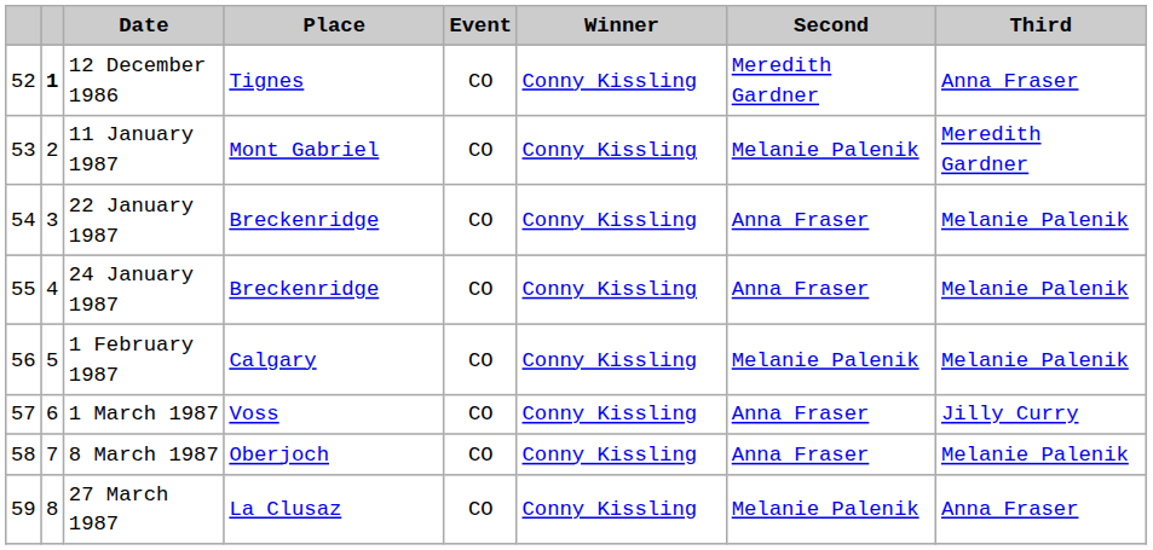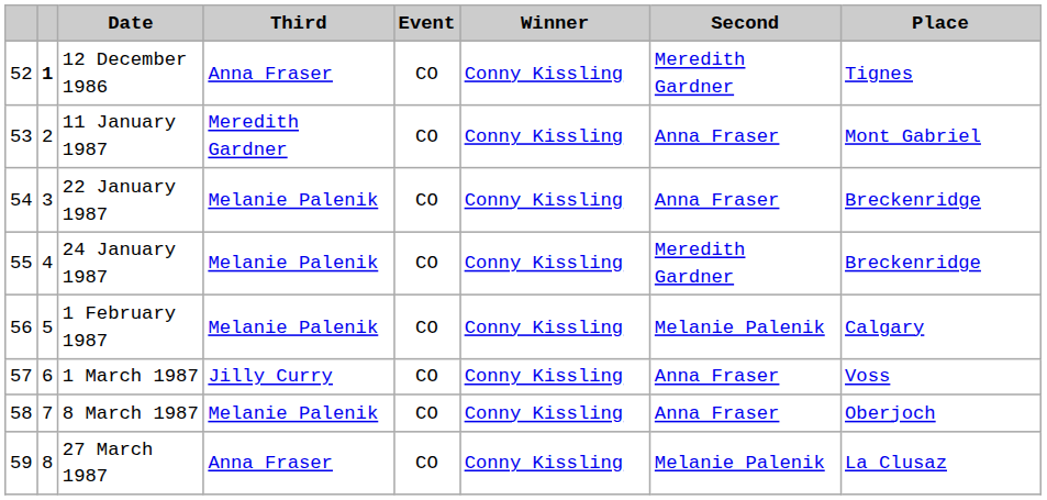 <table class="wikitable plainrowheaders" style="background:#fff; font-size:86%; line-height:16px; border:grey solid 1px; border-collapse:collapse;">
 <tr style="background:#ccc; text-align:center;">
 <th scope="col" style="background:#ccc; width=20 px;"></th>
 <th scope="col" style="background:#ccc; width=30 px;"></th>
 <th scope="col" style="background:#ccc; width:120px;">Date</th>
-<th scope="col" style="background:#ccc; width:160px;">Place</th>
+<th scope="col" style="background:#ccc; width:185px;">Third</th>
 <th scope="col" style="background:#ccc; width:15px;">Event</th>
 <th scope="col" style="background:#ccc; width:185px;">Winner</th>
 <th scope="col" style="background:#ccc; width:185px;">Second</th>
-<th scope="col" style="background:#ccc; width:185px;">Third</th>
+<th scope="col" style="background:#ccc; width:160px;">Place</th>
 </tr>
 <tr>
 <td align=center>52</td>
 <td align=center><strong>1</strong></td>
 <td>12 December 1986</td>
-<td> <a href='#'>Tignes</a></td>
+<td> <a href='#'>Anna Fraser</a></td>
 <td align=center>CO</td>
 <td> <a href='#'>Conny Kissling</a></td>
 <td> <a href='#'>Meredith Gardner</a></td>
-<td> <a href='#'>Anna Fraser</a></td>
+<td> <a href='#'>Tignes</a></td>
 </tr>
 <tr>
 <td align=center>53</td>
 <td align=center>2</td>
 <td>11 January 1987</td>
-<td> <a href='#'>Mont Gabriel</a></td>
+<td> <a href='#'>Meredith Gardner</a></td>
 <td align=center>CO</td>
 <td> <a href='#'>Conny Kissling</a></td>
-<td> <a href='#'>Melanie Palenik</a></td>
-<td> <a href='#'>Meredith Gardner</a></td>
+<td> <a href='#'>Anna Fraser</a></td>
+<td> <a href='#'>Mont Gabriel</a></td>
 </tr>
 <tr>
 <td align=center>54</td>
 <td align=center>3</td>
 <td>22 January 1987</td>
-<td> <a href='#'>Breckenridge</a></td>
+<td> <a href='#'>Melanie Palenik</a></td>
 <td align=center>CO</td>
 <td> <a href='#'>Conny Kissling</a></td>
 <td> <a href='#'>Anna Fraser</a></td>
-<td> <a href='#'>Melanie Palenik</a></td>
+<td> <a href='#'>Breckenridge</a></td>
 </tr>
 <tr>
 <td align=center>55</td>
 <td align=center>4</td>
 <td>24 January 1987</td>
-<td> <a href='#'>Breckenridge</a></td>
+<td> <a href='#'>Melanie Palenik</a></td>
 <td align=center>CO</td>
 <td> <a href='#'>Conny Kissling</a></td>
-<td> <a href='#'>Anna Fraser</a></td>
-<td> <a href='#'>Melanie Palenik</a></td>
+<td> <a href='#'>Meredith Gardner</a></td>
+<td> <a href='#'>Breckenridge</a></td>
 </tr>
 <tr>
 <td align=center>56</td>
 <td align=center>5</td>
 <td>1 February 1987</td>
-<td> <a href='#'>Calgary</a></td>
+<td> <a href='#'>Melanie Palenik</a></td>
 <td align=center>CO</td>
 <td> <a href='#'>Conny Kissling</a></td>
 <td> <a href='#'>Melanie Palenik</a></td>
-<td> <a href='#'>Melanie Palenik</a></td>
+<td> <a href='#'>Calgary</a></td>
 </tr>
 <tr>
 <td align=center>57</td>
 <td align=center>6</td>
 <td>1 March 1987</td>
-<td> <a href='#'>Voss</a></td>
+<td> <a href='#'>Jilly Curry</a></td>
 <td align=center>CO</td>
 <td> <a href='#'>Conny Kissling</a></td>
 <td> <a href='#'>Anna Fraser</a></td>
-<td> <a href='#'>Jilly Curry</a></td>
+<td> <a href='#'>Voss</a></td>
 </tr>
 <tr>
 <td align=center>58</td>
 <td align=center>7</td>
 <td>8 March 1987</td>
-<td> <a href='#'>Oberjoch</a></td>
+<td> <a href='#'>Melanie Palenik</a></td>
 <td align=center>CO</td>
 <td> <a href='#'>Conny Kissling</a></td>
 <td> <a href='#'>Anna Fraser</a></td>
-<td> <a href='#'>Melanie Palenik</a></td>
+<td> <a href='#'>Oberjoch</a></td>
 </tr>
 <tr>
 <td align=center>59</td>
 <td align=center>8</td>
 <td>27 March 1987</td>
-<td> <a href='#'>La Clusaz</a></td>
+<td> <a href='#'>Anna Fraser</a></td>
 <td align=center>CO</td>
 <td> <a href='#'>Conny Kissling</a></td>
 <td> <a href='#'>Melanie Palenik</a></td>
-<td> <a href='#'>Anna Fraser</a></td>
+<td> <a href='#'>La Clusaz</a></td>
 </tr>
 </table>
